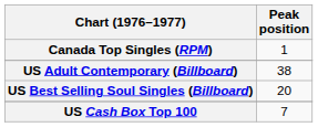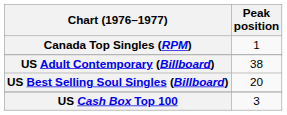 <table class="wikitable sortable plainrowheaders" style="text-align:center">
 <tr>
 <th scope="col">Chart (1976–1977)</th>
 <th scope="col">Peak<br>position</th>
 </tr>
 <tr>
 <th scope="row">Canada Top Singles (<em><a href='#'>RPM</a></em>)</th>
 <td>1</td>
 </tr>
 <tr>
 </tr>
 <tr>
 <th scope="row">US <a href='#'>Adult Contemporary</a> (<em><a href='#'>Billboard</a></em>)</th>
 <td>38</td>
 </tr>
 <tr>
 <th scope="row">US <a href='#'>Best Selling Soul Singles</a> (<em><a href='#'>Billboard</a></em>)</th>
 <td>20</td>
 </tr>
 <tr>
 </tr>
 <tr>
 <th scope="row">US <a href='#'><em>Cash Box</em> Top 100</a></th>
-<td>7</td>
+<td>3</td>
 </tr>
 </table>
